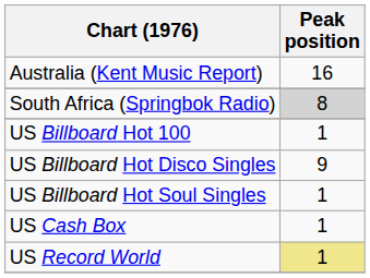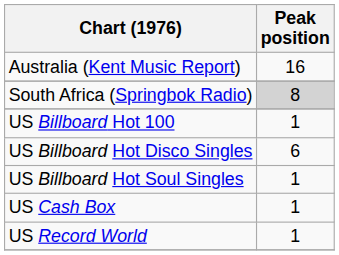 <table class="wikitable sortable">
 <tr>
 <th>Chart (1976)</th>
 <th>Peak<br>position</th>
 </tr>
 <tr>
 <td>Australia (<a href='#'>Kent Music Report</a>)</td>
 <td align="center">16</td>
 </tr>
 <tr>
 </tr>
 <tr>
 </tr>
 <tr>
 </tr>
 <tr>
 </tr>
 <tr>
 </tr>
 <tr>
 </tr>
 <tr>
 <td>South Africa (<a href='#'>Springbok Radio</a>)</td>
 <td align="center" style="background: lightgrey;">8</td>
 </tr>
 <tr>
 </tr>
 <tr>
 </tr>
 <tr>
 <td>US <a href='#'><em>Billboard</em> Hot 100</a></td>
 <td align="center">1</td>
 </tr>
 <tr>
 <td>US <em>Billboard</em> <a href='#'>Hot Disco Singles</a></td>
-<td align="center">9</td>
+<td align="center">6</td>
 </tr>
 <tr>
 <td>US <em>Billboard</em> <a href='#'>Hot Soul Singles</a></td>
 <td align="center">1</td>
 </tr>
 <tr>
 <td>US <em><a href='#'>Cash Box</a></em></td>
 <td align="center">1</td>
 </tr>
 <tr>
 <td>US <em><a href='#'>Record World</a></em></td>
-<td align="center" style="background: khaki;">1</td>
+<td align="center">1</td>
 </tr>
 <tr>
 </tr>
 </table>
